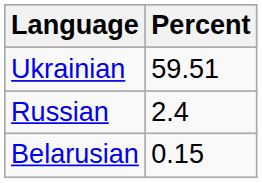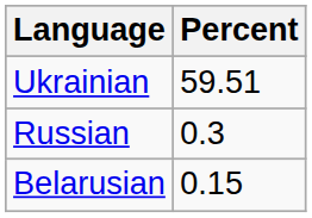 <table class="wikitable">
 <tr>
 <th>Language</th>
 <th>Percent</th>
 </tr>
 <tr>
 <td><a href='#'>Ukrainian</a></td>
 <td>59.51</td>
 </tr>
 <tr>
 <td><a href='#'>Russian</a></td>
-<td>2.4</td>
+<td>0.3</td>
 </tr>
 <tr>
 <td><a href='#'>Belarusian</a></td>
 <td>0.15</td>
 </tr>
 </table>
